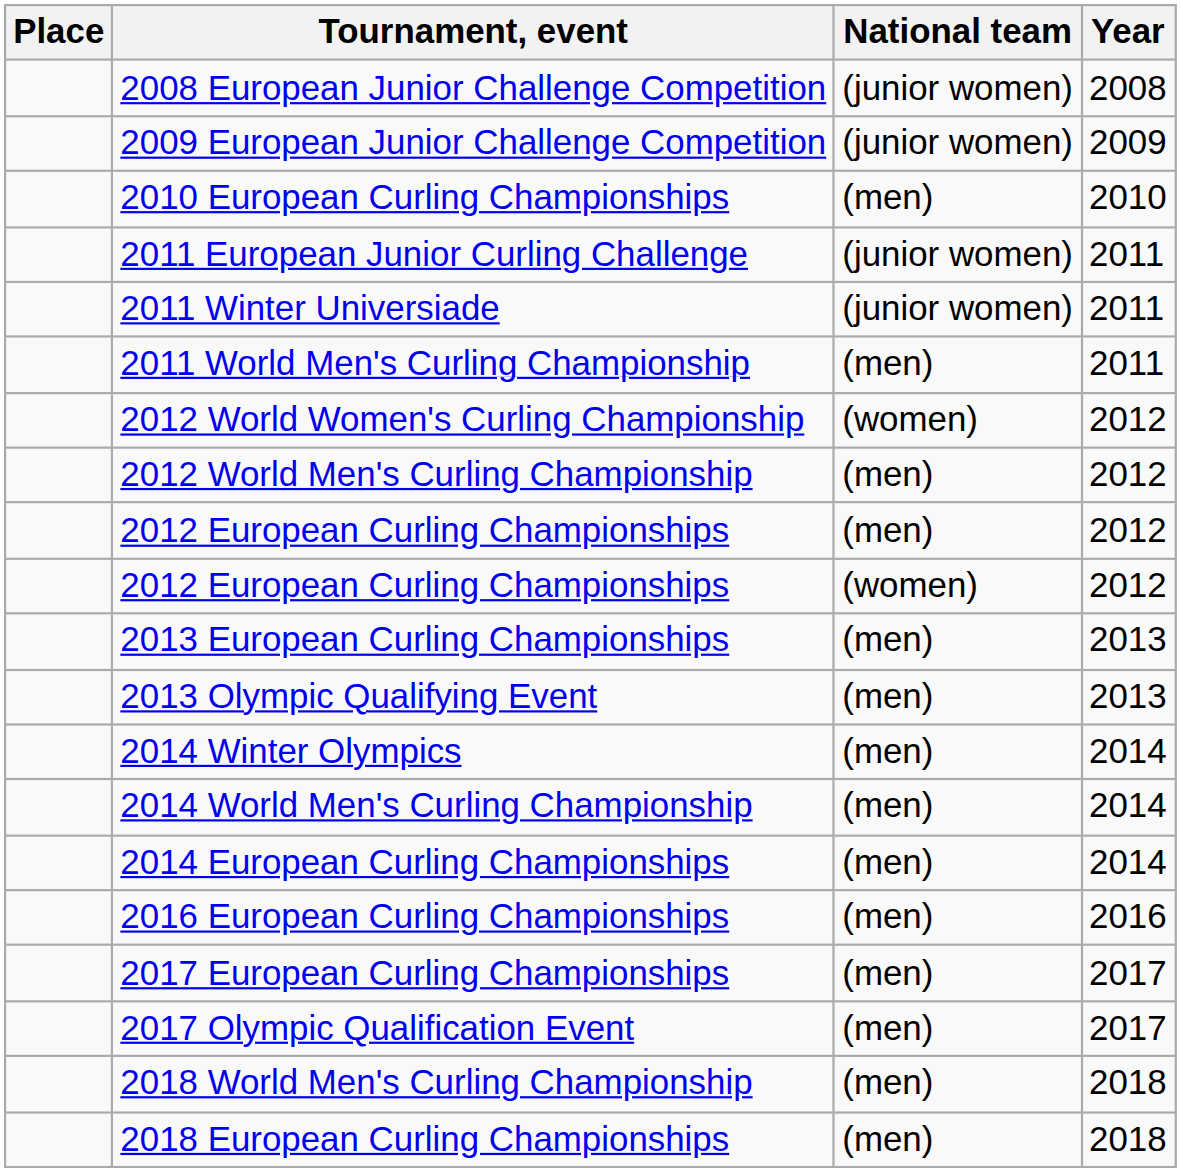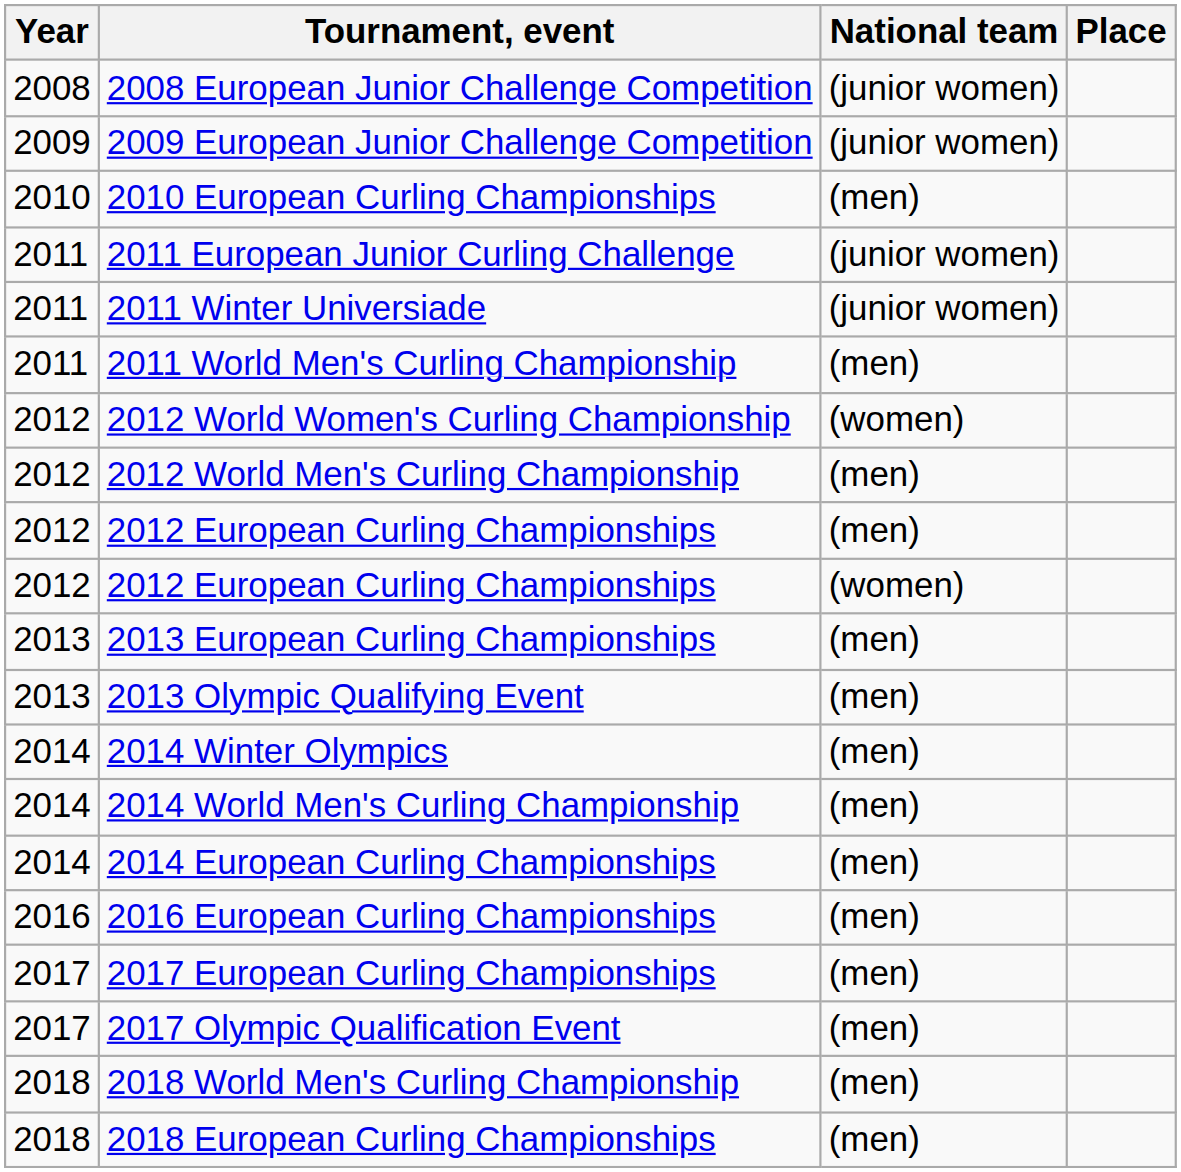 <table class="wikitable">
 <tr>
-<th scope="col">Place</th>
+<th scope="col">Year</th>
 <th scope="col">Tournament, event</th>
 <th scope="col">National team</th>
-<th scope="col">Year</th>
+<th scope="col">Place</th>
 </tr>
 <tr>
-<td></td>
+<td>2008</td>
 <td><a href='#'>2008 European Junior Challenge Competition</a></td>
 <td> (junior women)</td>
-<td>2008</td>
+<td></td>
 </tr>
 <tr>
-<td></td>
+<td>2009</td>
 <td><a href='#'>2009 European Junior Challenge Competition</a></td>
 <td> (junior women)</td>
-<td>2009</td>
+<td></td>
 </tr>
 <tr>
-<td></td>
+<td>2010</td>
 <td><a href='#'>2010 European Curling Championships</a></td>
 <td> (men)</td>
-<td>2010</td>
+<td></td>
 </tr>
 <tr>
-<td></td>
+<td>2011</td>
 <td><a href='#'>2011 European Junior Curling Challenge</a></td>
 <td> (junior women)</td>
-<td>2011</td>
+<td></td>
 </tr>
 <tr>
-<td></td>
+<td>2011</td>
 <td><a href='#'>2011 Winter Universiade</a></td>
 <td> (junior women)</td>
-<td>2011</td>
+<td></td>
 </tr>
 <tr>
-<td></td>
+<td>2011</td>
 <td><a href='#'>2011 World Men's Curling Championship</a></td>
 <td> (men)</td>
-<td>2011</td>
+<td></td>
 </tr>
 <tr>
-<td></td>
+<td>2012</td>
 <td><a href='#'>2012 World Women's Curling Championship</a></td>
 <td> (women)</td>
-<td>2012</td>
+<td></td>
 </tr>
 <tr>
-<td></td>
+<td>2012</td>
 <td><a href='#'>2012 World Men's Curling Championship</a></td>
 <td> (men)</td>
-<td>2012</td>
+<td></td>
 </tr>
 <tr>
-<td></td>
+<td>2012</td>
 <td><a href='#'>2012 European Curling Championships</a></td>
 <td> (men)</td>
-<td>2012</td>
+<td></td>
 </tr>
 <tr>
-<td></td>
+<td>2012</td>
 <td><a href='#'>2012 European Curling Championships</a></td>
 <td> (women)</td>
-<td>2012</td>
+<td></td>
 </tr>
 <tr>
-<td></td>
+<td>2013</td>
 <td><a href='#'>2013 European Curling Championships</a></td>
 <td> (men)</td>
-<td>2013</td>
+<td></td>
 </tr>
 <tr>
-<td></td>
+<td>2013</td>
 <td><a href='#'>2013 Olympic Qualifying Event</a></td>
 <td> (men)</td>
-<td>2013</td>
+<td></td>
 </tr>
 <tr>
-<td></td>
+<td>2014</td>
 <td><a href='#'>2014 Winter Olympics</a></td>
 <td> (men)</td>
-<td>2014</td>
+<td></td>
 </tr>
 <tr>
-<td></td>
+<td>2014</td>
 <td><a href='#'>2014 World Men's Curling Championship</a></td>
 <td> (men)</td>
-<td>2014</td>
+<td></td>
 </tr>
 <tr>
-<td></td>
+<td>2014</td>
 <td><a href='#'>2014 European Curling Championships</a></td>
 <td> (men)</td>
-<td>2014</td>
+<td></td>
 </tr>
 <tr>
-<td></td>
+<td>2016</td>
 <td><a href='#'>2016 European Curling Championships</a></td>
 <td> (men)</td>
-<td>2016</td>
+<td></td>
 </tr>
 <tr>
-<td></td>
+<td>2017</td>
 <td><a href='#'>2017 European Curling Championships</a></td>
 <td> (men)</td>
-<td>2017</td>
+<td></td>
 </tr>
 <tr>
-<td></td>
+<td>2017</td>
 <td><a href='#'>2017 Olympic Qualification Event</a></td>
 <td> (men)</td>
-<td>2017</td>
+<td></td>
 </tr>
 <tr>
-<td></td>
+<td>2018</td>
 <td><a href='#'>2018 World Men's Curling Championship</a></td>
 <td> (men)</td>
-<td>2018</td>
+<td></td>
 </tr>
 <tr>
-<td></td>
+<td>2018</td>
 <td><a href='#'>2018 European Curling Championships</a></td>
 <td> (men)</td>
-<td>2018</td>
+<td></td>
 </tr>
 </table>
